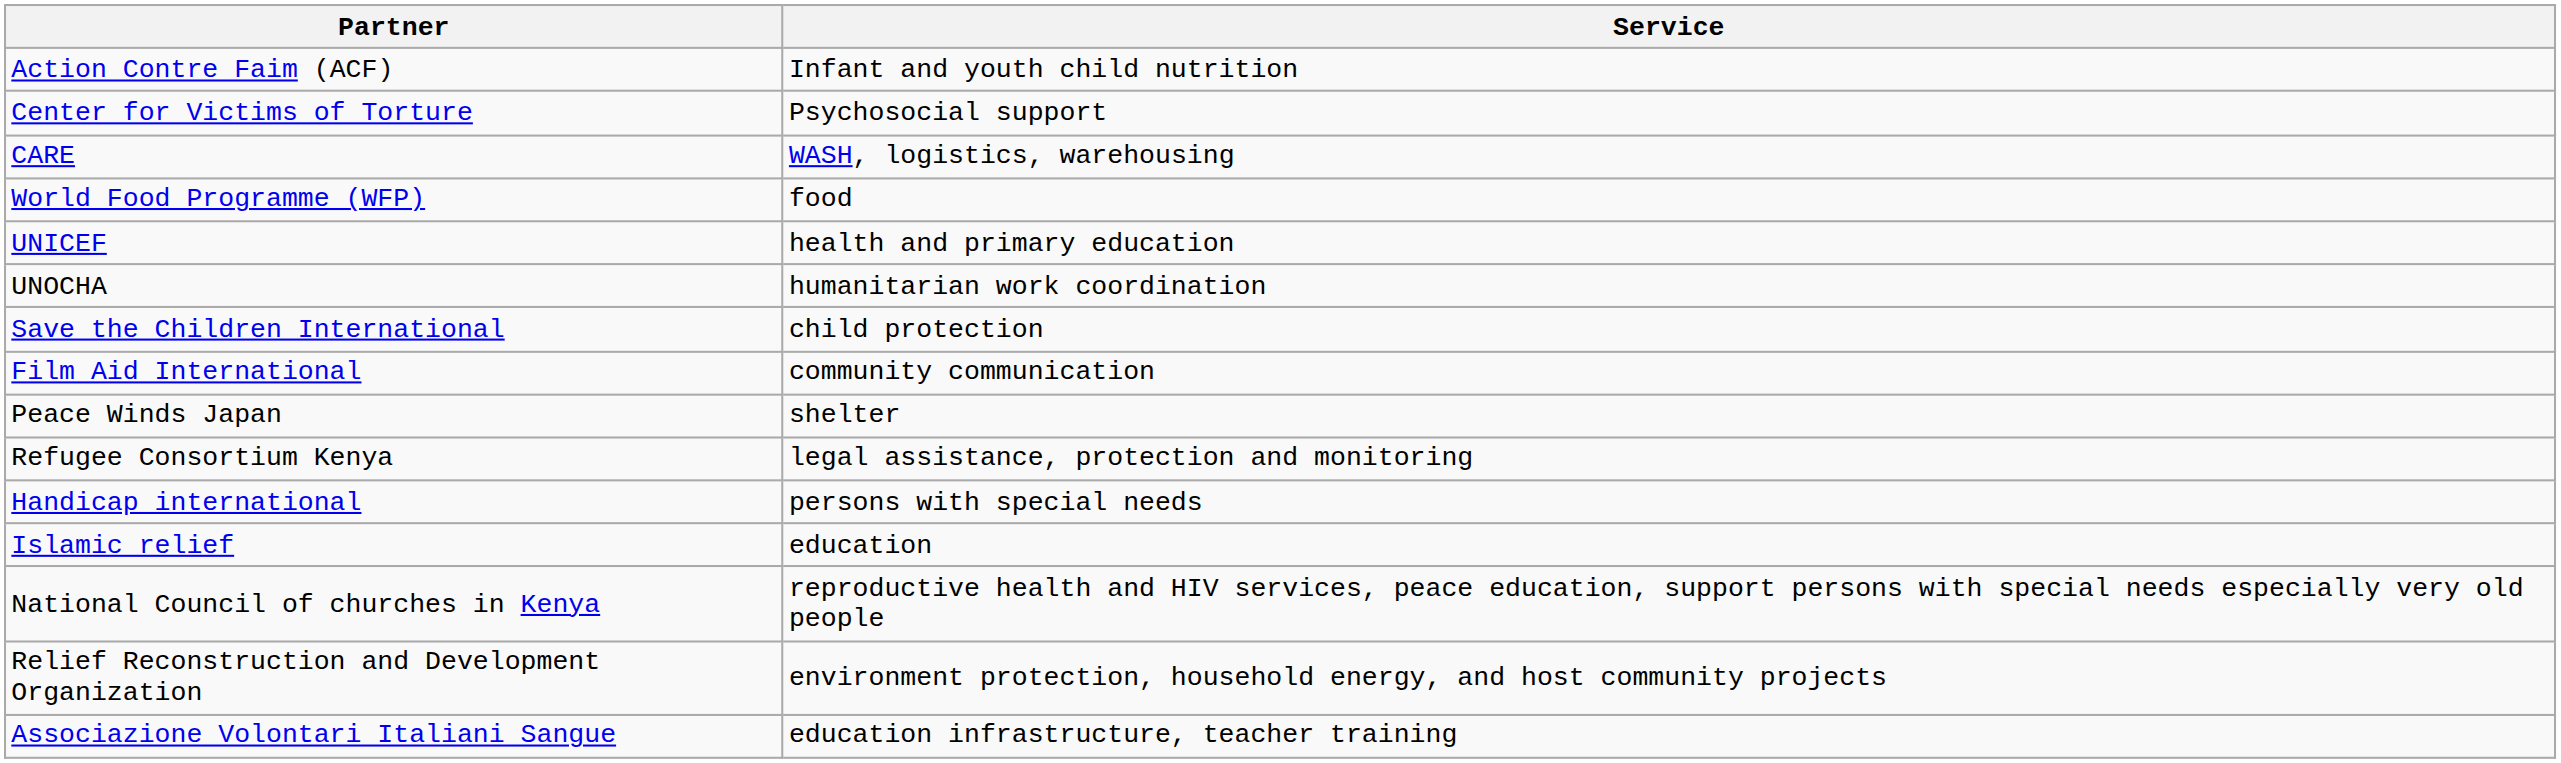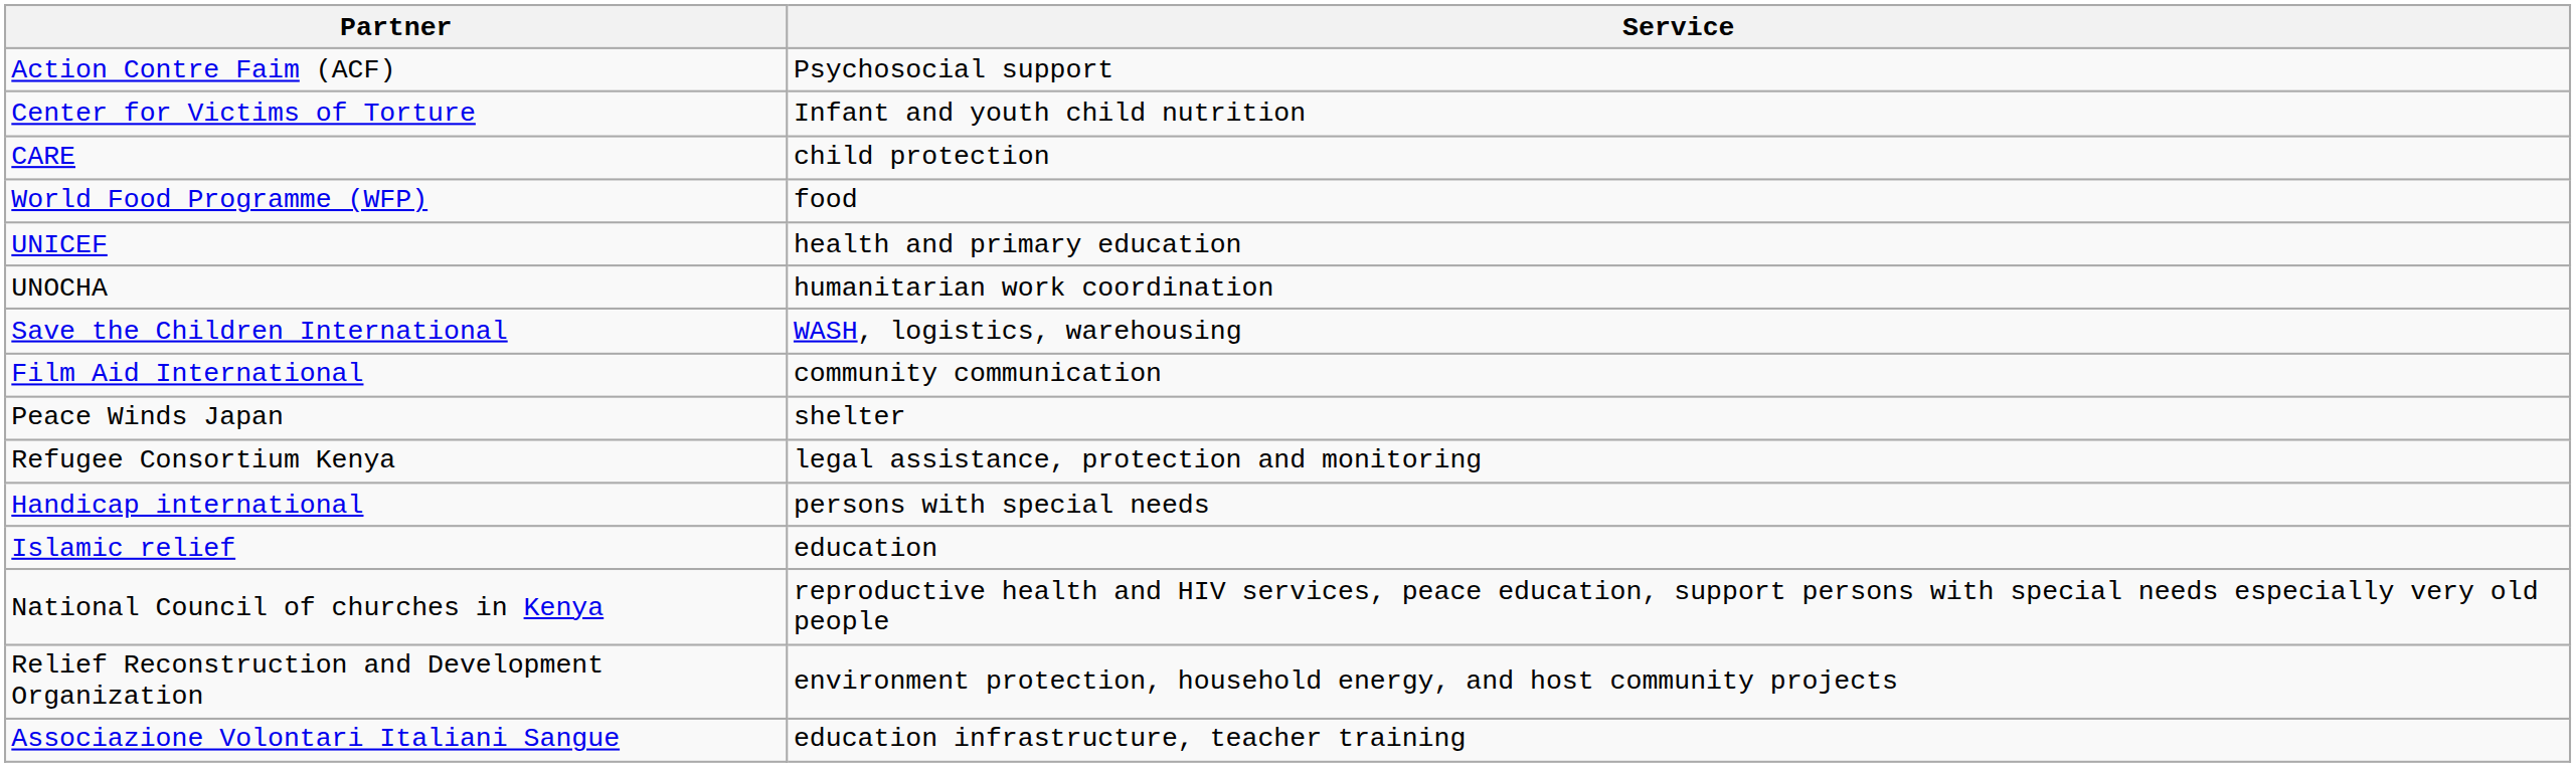 <table class="wikitable">
 <tr>
 <th>Partner</th>
 <th>Service</th>
 </tr>
 <tr>
 <td><a href='#'>Action Contre Faim</a> (ACF)</td>
+<td>Psychosocial support</td>
+</tr>
+<tr>
+<td><a href='#'>Center for Victims of Torture</a></td>
 <td>Infant and youth child nutrition</td>
 </tr>
 <tr>
-<td><a href='#'>Center for Victims of Torture</a></td>
-<td>Psychosocial support</td>
-</tr>
-<tr>
 <td><a href='#'>CARE</a></td>
-<td><a href='#'>WASH</a>, logistics, warehousing</td>
+<td>child protection</td>
 </tr>
 <tr>
 <td><a href='#'>World Food Programme (WFP)</a></td>
 <td>food</td>
 </tr>
 <tr>
 <td><a href='#'>UNICEF</a></td>
 <td>health and primary education</td>
 </tr>
 <tr>
 <td>UNOCHA</td>
 <td>humanitarian work coordination</td>
 </tr>
 <tr>
 <td><a href='#'>Save the Children International</a></td>
-<td>child protection</td>
+<td><a href='#'>WASH</a>, logistics, warehousing</td>
 </tr>
 <tr>
 <td><a href='#'>Film Aid International</a></td>
 <td>community communication</td>
 </tr>
 <tr>
 <td>Peace Winds Japan</td>
 <td>shelter</td>
 </tr>
 <tr>
 <td>Refugee Consortium Kenya</td>
 <td>legal assistance, protection and monitoring</td>
 </tr>
 <tr>
 <td><a href='#'>Handicap international</a></td>
 <td>persons with special needs</td>
 </tr>
 <tr>
 <td><a href='#'>Islamic relief</a></td>
 <td>education</td>
 </tr>
 <tr>
 <td>National Council of churches in <a href='#'>Kenya</a></td>
 <td>reproductive health and HIV services, peace education, support persons with special needs especially very old people</td>
 </tr>
 <tr>
 <td>Relief Reconstruction and Development Organization</td>
 <td>environment protection, household energy, and host community projects</td>
 </tr>
 <tr>
 <td><a href='#'>Associazione Volontari Italiani Sangue</a></td>
 <td>education infrastructure, teacher training</td>
 </tr>
 </table>
